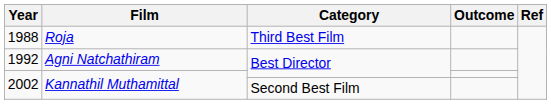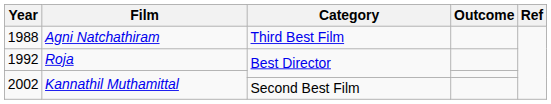 <table class="wikitable" style="width:100%;">
 <tr>
 <th width=5%>Year</th>
 <th style="width:40%;">Film</th>
 <th style="width:40%;">Category</th>
 <th style="width:10%;">Outcome</th>
 <th style="width:5%;">Ref</th>
 </tr>
 <tr>
 <td>1988</td>
-<td><em><a href='#'>Roja</a></em></td>
+<td><em><a href='#'>Agni Natchathiram</a></em></td>
 <td><a href='#'>Third Best Film</a></td>
 <td></td>
 <td rowspan="4"></td>
 </tr>
 <tr>
 <td>1992</td>
-<td><em><a href='#'>Agni Natchathiram</a></em></td>
+<td><em><a href='#'>Roja</a></em></td>
 <td rowspan="2"><a href='#'>Best Director</a></td>
 <td></td>
 </tr>
 <tr>
 <td rowspan="2">2002</td>
 <td rowspan="2"><em><a href='#'>Kannathil Muthamittal</a></em></td>
 <td></td>
 </tr>
 <tr>
 <td>Second Best Film</td>
 <td></td>
 </tr>
 </table>
